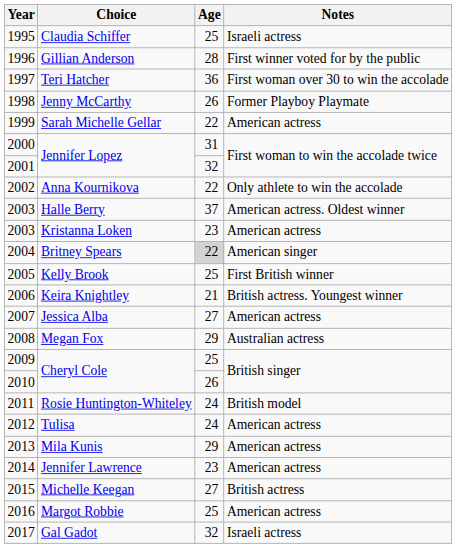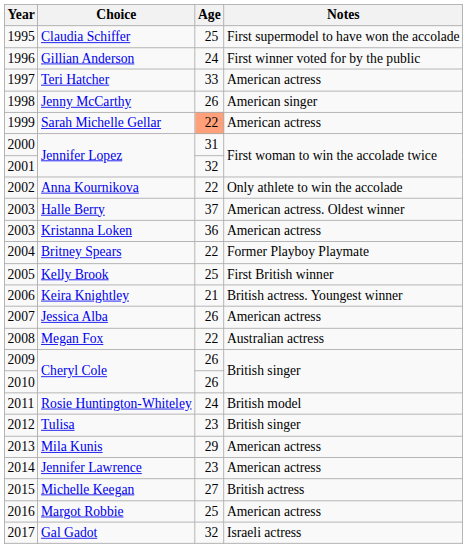 <table class="wikitable sortable">
 <tr>
 <th>Year</th>
 <th>Choice</th>
 <th>Age</th>
 <th>Notes</th>
 </tr>
 <tr>
 <td>1995</td>
 <td><a href='#'>Claudia Schiffer</a></td>
 <td>  25</td>
-<td>Israeli actress</td>
+<td>First supermodel to have won the accolade</td>
 </tr>
 <tr>
 <td>1996</td>
 <td><a href='#'>Gillian Anderson</a></td>
-<td>  28</td>
+<td>  24</td>
 <td>First winner voted for by the public</td>
 </tr>
 <tr>
 <td>1997</td>
 <td><a href='#'>Teri Hatcher</a></td>
-<td>  36</td>
-<td>First woman over 30 to win the accolade</td>
+<td>  33</td>
+<td>American actress</td>
 </tr>
 <tr>
 <td>1998</td>
 <td><a href='#'>Jenny McCarthy</a></td>
 <td>  26</td>
-<td>Former Playboy Playmate</td>
+<td>American singer</td>
 </tr>
 <tr>
 <td>1999</td>
 <td><a href='#'>Sarah Michelle Gellar</a></td>
-<td>  22</td>
+<td style="background: lightsalmon;">  22</td>
 <td>American actress</td>
 </tr>
 <tr>
 <td>2000</td>
 <td rowspan="2"><a href='#'>Jennifer Lopez</a></td>
 <td>  31</td>
 <td rowspan="2">First woman to win the accolade twice</td>
 </tr>
 <tr>
 <td>2001</td>
 <td>  32</td>
 </tr>
 <tr>
 <td>2002</td>
 <td><a href='#'>Anna Kournikova</a></td>
 <td>  22</td>
 <td>Only athlete to win the accolade</td>
 </tr>
 <tr>
 <td>2003</td>
 <td><a href='#'>Halle Berry</a></td>
 <td>  37</td>
 <td>American actress. Oldest winner</td>
 </tr>
 <tr>
 <td>2003</td>
 <td><a href='#'>Kristanna Loken</a></td>
-<td>  23</td>
+<td>  36</td>
 <td>American actress</td>
 </tr>
 <tr>
 <td>2004</td>
 <td><a href='#'>Britney Spears</a></td>
-<td style="background: lightgrey;">  22</td>
-<td>American singer</td>
+<td>  22</td>
+<td>Former Playboy Playmate</td>
 </tr>
 <tr>
 <td>2005</td>
 <td><a href='#'>Kelly Brook</a></td>
 <td>  25</td>
 <td>First British winner</td>
 </tr>
 <tr>
 <td>2006</td>
 <td><a href='#'>Keira Knightley</a></td>
 <td>  21</td>
 <td>British actress. Youngest winner</td>
 </tr>
 <tr>
 <td>2007</td>
 <td><a href='#'>Jessica Alba</a></td>
-<td>  27</td>
+<td>  26</td>
 <td>American actress</td>
 </tr>
 <tr>
 <td>2008</td>
 <td><a href='#'>Megan Fox</a></td>
-<td>  29</td>
+<td>  22</td>
 <td>Australian actress</td>
 </tr>
 <tr>
 <td>2009</td>
 <td rowspan="2"><a href='#'>Cheryl Cole</a></td>
-<td>  25</td>
+<td>  26</td>
 <td rowspan="2">British singer</td>
 </tr>
 <tr>
 <td>2010</td>
 <td>  26</td>
 </tr>
 <tr>
 <td>2011</td>
 <td><a href='#'>Rosie Huntington-Whiteley</a></td>
 <td>  24</td>
 <td>British model</td>
 </tr>
 <tr>
 <td>2012</td>
 <td><a href='#'>Tulisa</a></td>
-<td>  24</td>
-<td>American actress</td>
+<td>  23</td>
+<td>British singer</td>
 </tr>
 <tr>
 <td>2013</td>
 <td><a href='#'>Mila Kunis</a></td>
 <td>  29</td>
 <td>American actress</td>
 </tr>
 <tr>
 <td>2014</td>
 <td><a href='#'>Jennifer Lawrence</a></td>
 <td>  23</td>
 <td>American actress</td>
 </tr>
 <tr>
 <td>2015</td>
 <td><a href='#'>Michelle Keegan</a></td>
 <td>  27</td>
 <td>British actress</td>
 </tr>
 <tr>
 <td>2016</td>
 <td><a href='#'>Margot Robbie</a></td>
 <td>  25</td>
 <td>American actress</td>
 </tr>
 <tr>
 <td>2017</td>
 <td><a href='#'>Gal Gadot</a></td>
 <td>  32</td>
 <td>Israeli actress</td>
 </tr>
 </table>
